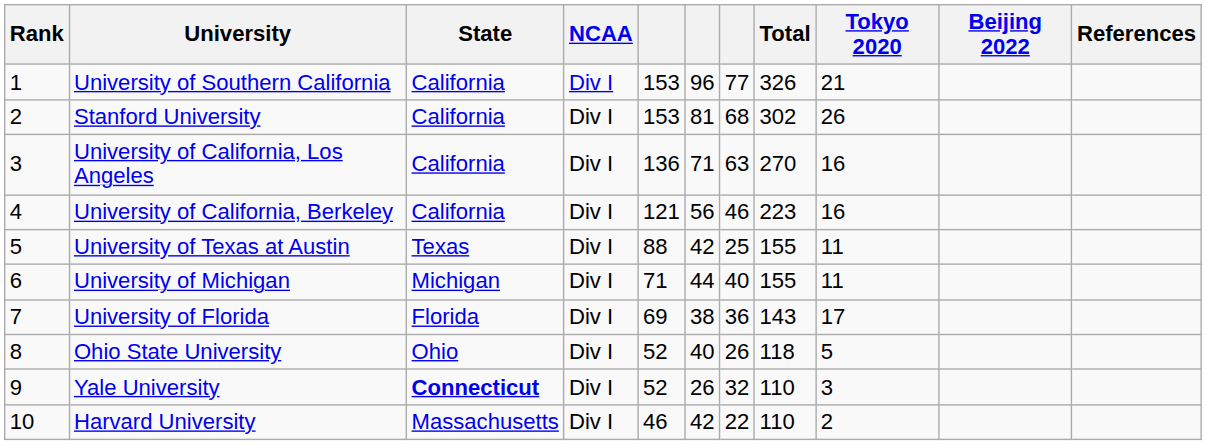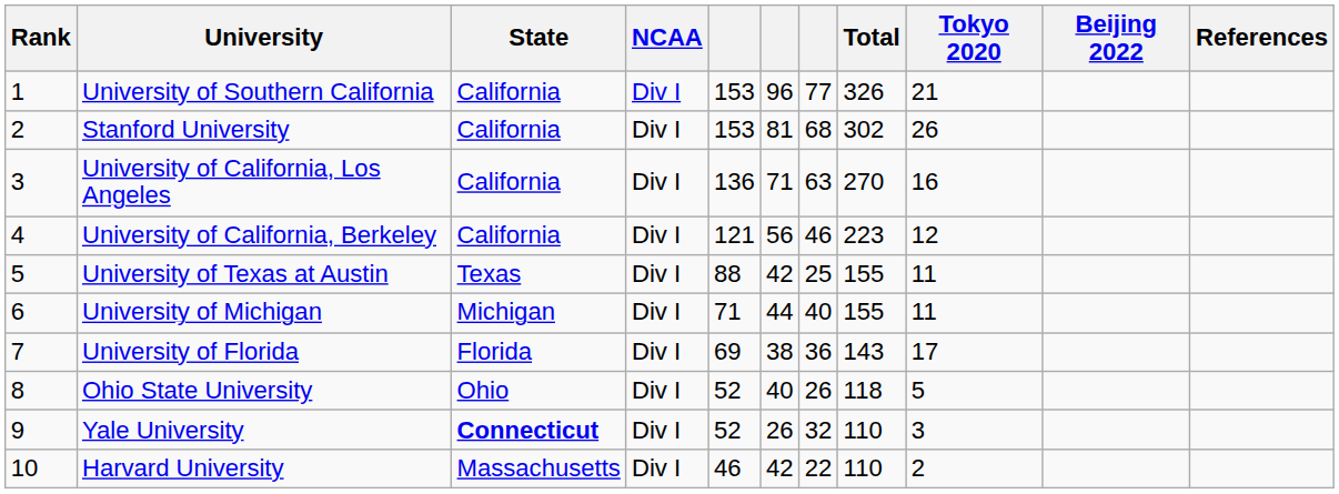 <table class="wikitable sortable">
 <tr>
 <th scope="col">Rank</th>
 <th scope="col">University</th>
 <th scope="col">State</th>
 <th scope="col"><a href='#'>NCAA</a></th>
 <th scope="col"></th>
 <th scope="col"></th>
 <th scope="col"></th>
 <th scope="col">Total</th>
 <th><a href='#'>Tokyo 2020</a></th>
 <th><a href='#'>Beijing 2022</a></th>
 <th scope="col">References</th>
 </tr>
 <tr https://stemlounge.com/tokyo-olympics-college-medal-count/>
 <td>1</td>
 <td><a href='#'>University of Southern California</a></td>
 <td><a href='#'>California</a></td>
 <td><a href='#'>Div I</a></td>
 <td>153</td>
 <td>96</td>
 <td>77</td>
 <td>326</td>
 <td>21</td>
 <td></td>
 <td></td>
 </tr>
 <tr>
 <td>2</td>
 <td><a href='#'>Stanford University</a></td>
 <td><a href='#'>California</a></td>
 <td>Div I</td>
 <td>153</td>
 <td>81</td>
 <td>68</td>
 <td>302</td>
 <td>26</td>
 <td></td>
 <td></td>
 </tr>
 <tr>
 <td>3</td>
 <td><a href='#'>University of California, Los Angeles</a></td>
 <td><a href='#'>California</a></td>
 <td>Div I</td>
 <td>136</td>
 <td>71</td>
 <td>63</td>
 <td>270</td>
 <td>16</td>
 <td></td>
 <td></td>
 </tr>
 <tr>
 <td>4</td>
 <td><a href='#'>University of California, Berkeley</a></td>
 <td><a href='#'>California</a></td>
 <td>Div I</td>
 <td>121</td>
 <td>56</td>
 <td>46</td>
 <td>223</td>
-<td>16</td>
+<td>12</td>
 <td></td>
 <td></td>
 </tr>
 <tr>
 <td>5</td>
 <td><a href='#'>University of Texas at Austin</a></td>
 <td><a href='#'>Texas</a></td>
 <td>Div I</td>
 <td>88</td>
 <td>42</td>
 <td>25</td>
 <td>155</td>
 <td>11</td>
 <td></td>
 <td></td>
 </tr>
 <tr https: / stemlounge.com tokyo-olympics-college-medal-count>
 <td>6</td>
 <td><a href='#'>University of Michigan</a></td>
 <td><a href='#'>Michigan</a></td>
 <td>Div I</td>
 <td>71</td>
 <td>44</td>
 <td>40</td>
 <td>155</td>
 <td>11</td>
 <td></td>
 <td></td>
 </tr>
 <tr>
 <td>7</td>
 <td><a href='#'>University of Florida</a></td>
 <td><a href='#'>Florida</a></td>
 <td>Div I</td>
 <td>69</td>
 <td>38</td>
 <td>36</td>
 <td>143</td>
 <td>17</td>
 <td></td>
 <td></td>
 </tr>
 <tr>
 <td>8</td>
 <td><a href='#'>Ohio State University</a></td>
 <td><a href='#'>Ohio</a></td>
 <td>Div I</td>
 <td>52</td>
 <td>40</td>
 <td>26</td>
 <td>118</td>
 <td>5</td>
 <td></td>
 <td></td>
 </tr>
 <tr>
 <td>9</td>
 <td><a href='#'>Yale University</a></td>
 <td><strong><a href='#'>Connecticut</a></strong></td>
 <td>Div I</td>
 <td>52</td>
 <td>26</td>
 <td>32</td>
 <td>110</td>
 <td>3</td>
 <td></td>
 <td></td>
 </tr>
 <tr>
 <td>10</td>
 <td><a href='#'>Harvard University</a></td>
 <td><a href='#'>Massachusetts</a></td>
 <td>Div I</td>
 <td>46</td>
 <td>42</td>
 <td>22</td>
 <td>110</td>
 <td>2</td>
 <td></td>
 <td></td>
 </tr>
 </table>
